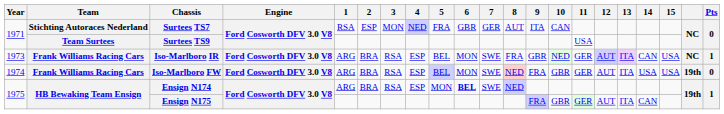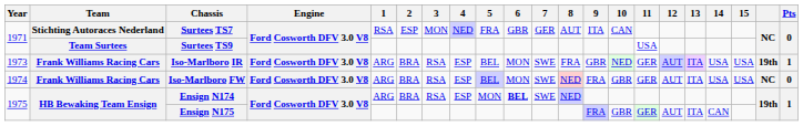 <table class="wikitable" style="text-align:center; font-size:90%">
 <tr>
 <th>Year</th>
 <th>Team</th>
 <th>Chassis</th>
 <th>Engine</th>
 <th>1</th>
 <th>2</th>
 <th>3</th>
 <th>4</th>
 <th>5</th>
 <th>6</th>
 <th>7</th>
 <th>8</th>
 <th>9</th>
 <th>10</th>
 <th>11</th>
 <th>12</th>
 <th>13</th>
 <th>14</th>
 <th>15</th>
 <th></th>
 <th><a href='#'>Pts</a></th>
 </tr>
 <tr>
 <td rowspan=2><a href='#'>1971</a></td>
 <th>Stichting Autoraces Nederland</th>
 <th><a href='#'>Surtees</a> <a href='#'>TS7</a></th>
 <th rowspan=2><a href='#'>Ford</a> <a href='#'>Cosworth DFV</a> 3.0 <a href='#'>V8</a></th>
 <td><a href='#'>RSA</a></td>
 <td><a href='#'>ESP</a></td>
 <td><a href='#'>MON</a></td>
 <td style="background:#CFCFFF;"><a href='#'>NED</a><br></td>
 <td><a href='#'>FRA</a></td>
 <td><a href='#'>GBR</a></td>
 <td><a href='#'>GER</a></td>
 <td><a href='#'>AUT</a></td>
 <td><a href='#'>ITA</a></td>
 <td><a href='#'>CAN</a></td>
 <td></td>
 <td></td>
 <td></td>
 <td></td>
 <td></td>
 <th rowspan=2>NC</th>
 <th rowspan=2>0</th>
 </tr>
 <tr>
 <th><a href='#'>Team Surtees</a></th>
 <th><a href='#'>Surtees</a> <a href='#'>TS9</a></th>
 <td></td>
 <td></td>
 <td></td>
 <td></td>
 <td></td>
 <td></td>
 <td></td>
 <td></td>
 <td></td>
 <td></td>
 <td style="background:#ffffff;"><a href='#'>USA</a><br></td>
 <td></td>
 <td></td>
 <td></td>
 <td></td>
 </tr>
 <tr>
 <td><a href='#'>1973</a></td>
 <th><a href='#'>Frank Williams Racing Cars</a></th>
 <th><a href='#'>Iso-Marlboro</a> <a href='#'>IR</a></th>
 <th><a href='#'>Ford</a> <a href='#'>Cosworth DFV</a> 3.0 <a href='#'>V8</a></th>
 <td><a href='#'>ARG</a></td>
 <td><a href='#'>BRA</a></td>
 <td><a href='#'>RSA</a></td>
 <td><a href='#'>ESP</a></td>
 <td><a href='#'>BEL</a></td>
 <td><a href='#'>MON</a></td>
 <td><a href='#'>SWE</a></td>
 <td><a href='#'>FRA</a></td>
 <td><a href='#'>GBR</a></td>
 <td style="background:#DFFFDF;"><a href='#'>NED</a><br></td>
 <td><a href='#'>GER</a></td>
 <td style="background:#CFCFFF;"><a href='#'>AUT</a><br></td>
 <td style="background:#EFCFFF;"><a href='#'>ITA</a><br></td>
-<td><a href='#'>CAN</a></td>
 <td><a href='#'>USA</a></td>
-<th>NC</th>
+<td><a href='#'>USA</a></td>
+<th>19th</th>
 <th>1</th>
 </tr>
 <tr>
 <td><a href='#'>1974</a></td>
 <th><a href='#'>Frank Williams Racing Cars</a></th>
 <th><a href='#'>Iso-Marlboro</a> <a href='#'>FW</a></th>
 <th><a href='#'>Ford</a> <a href='#'>Cosworth DFV</a> 3.0 <a href='#'>V8</a></th>
 <td><a href='#'>ARG</a></td>
 <td><a href='#'>BRA</a></td>
 <td><a href='#'>RSA</a></td>
 <td><a href='#'>ESP</a></td>
 <td style="background:#CFCFFF;"><a href='#'>BEL</a><br></td>
 <td><a href='#'>MON</a></td>
 <td><a href='#'>SWE</a></td>
 <td style="background:#FFCFCF;"><a href='#'>NED</a><br></td>
 <td><a href='#'>FRA</a></td>
 <td><a href='#'>GBR</a></td>
 <td><a href='#'>GER</a></td>
 <td><a href='#'>AUT</a></td>
 <td><a href='#'>ITA</a></td>
 <td><a href='#'>USA</a></td>
 <td><a href='#'>USA</a></td>
-<th>19th</th>
+<th>NC</th>
 <th>0</th>
 </tr>
 <tr>
 <td rowspan=2><a href='#'>1975</a></td>
 <th rowspan=2><a href='#'>HB Bewaking Team Ensign</a></th>
 <th><a href='#'>Ensign</a> <a href='#'>N174</a></th>
 <th rowspan=2><a href='#'>Ford</a> <a href='#'>Cosworth DFV</a> 3.0 <a href='#'>V8</a></th>
 <td><a href='#'>ARG</a></td>
 <td><a href='#'>BRA</a></td>
 <td><a href='#'>RSA</a></td>
 <td><a href='#'>ESP</a></td>
 <td><a href='#'>MON</a></td>
 <td><strong><a href='#'>BEL</a></strong></td>
 <td><a href='#'>SWE</a></td>
 <td style="background:#CFCFFF;"><a href='#'>NED</a><br></td>
 <td></td>
 <td></td>
 <td></td>
 <td></td>
 <td></td>
 <td></td>
 <td></td>
 <th rowspan=2>19th</th>
 <th rowspan=2>1</th>
 </tr>
 <tr>
 <th><a href='#'>Ensign</a> <a href='#'>N175</a></th>
 <td></td>
 <td></td>
 <td></td>
 <td></td>
 <td></td>
 <td></td>
 <td></td>
 <td></td>
 <td style="background:#CFCFFF;"><a href='#'>FRA</a><br></td>
 <td><a href='#'>GBR</a></td>
 <td style="background:#DFFFDF;"><a href='#'>GER</a><br></td>
 <td><a href='#'>AUT</a></td>
 <td><a href='#'>ITA</a></td>
 <td><a href='#'>CAN</a></td>
 <td></td>
 </tr>
 </table>
